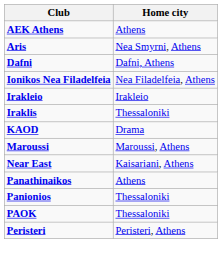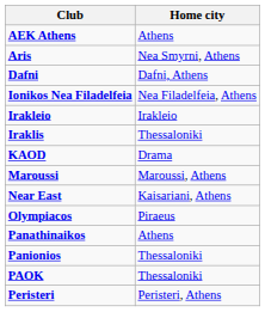 <table class="wikitable">
 <tr>
 <th>Club</th>
 <th>Home city</th>
 </tr>
 <tr>
 <td align="left"><strong><a href='#'>AEK Athens</a></strong></td>
 <td><a href='#'>Athens</a></td>
 </tr>
 <tr>
 <td align="left"><strong><a href='#'>Aris</a></strong></td>
 <td><a href='#'>Nea Smyrni</a>, <a href='#'>Athens</a></td>
 </tr>
 <tr>
 <td align="left"><strong><a href='#'>Dafni</a></strong></td>
 <td><a href='#'>Dafni, Athens</a></td>
 </tr>
 <tr>
 <td align="left"><strong><a href='#'>Ionikos Nea Filadelfeia</a></strong></td>
 <td><a href='#'>Nea Filadelfeia</a>, <a href='#'>Athens</a></td>
 </tr>
 <tr>
 <td align="left"><strong><a href='#'>Irakleio</a></strong></td>
 <td><a href='#'>Irakleio</a></td>
 </tr>
 <tr>
 <td align="left"><strong><a href='#'>Iraklis</a></strong></td>
 <td><a href='#'>Thessaloniki</a></td>
 </tr>
 <tr>
 <td align="left"><strong><a href='#'>KAOD</a></strong></td>
 <td><a href='#'>Drama</a></td>
 </tr>
 <tr>
 <td align="left"><strong><a href='#'>Maroussi</a></strong></td>
 <td><a href='#'>Maroussi</a>, <a href='#'>Athens</a></td>
 </tr>
 <tr>
 <td align="left"><strong><a href='#'>Near East</a></strong></td>
 <td><a href='#'>Kaisariani</a>, <a href='#'>Athens</a></td>
 </tr>
 <tr>
+<td align="left"><strong><a href='#'>Olympiacos</a></strong></td>
+<td><a href='#'>Piraeus</a></td>
+</tr>
+<tr>
 <td align="left"><strong><a href='#'>Panathinaikos</a></strong></td>
 <td><a href='#'>Athens</a></td>
 </tr>
 <tr>
 <td align="left"><strong><a href='#'>Panionios</a></strong></td>
 <td><a href='#'>Thessaloniki</a></td>
 </tr>
 <tr>
 <td align="left"><strong><a href='#'>PAOK</a></strong></td>
 <td><a href='#'>Thessaloniki</a></td>
 </tr>
 <tr>
 <td align="left"><strong><a href='#'>Peristeri</a></strong></td>
 <td><a href='#'>Peristeri</a>, <a href='#'>Athens</a></td>
 </tr>
 </table>
